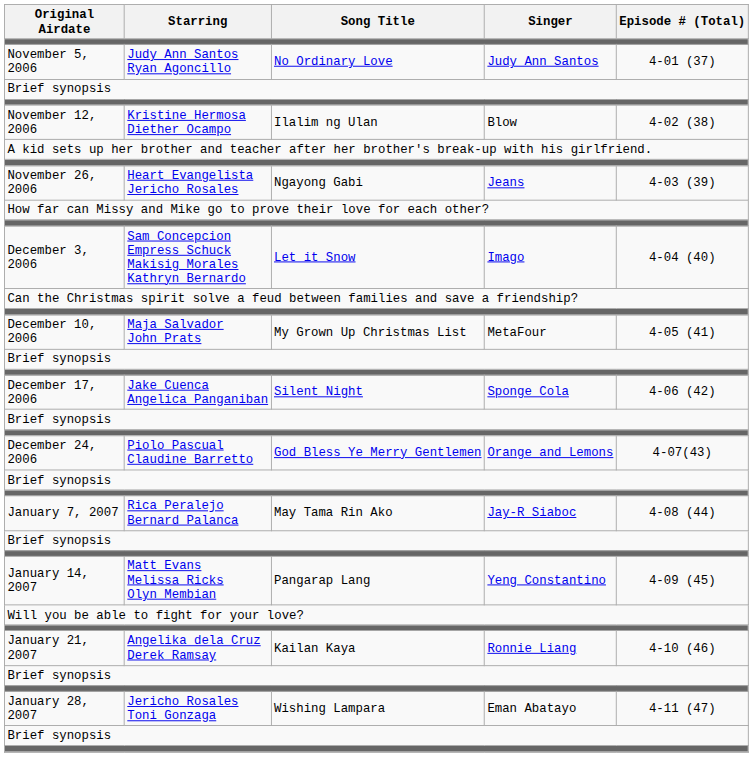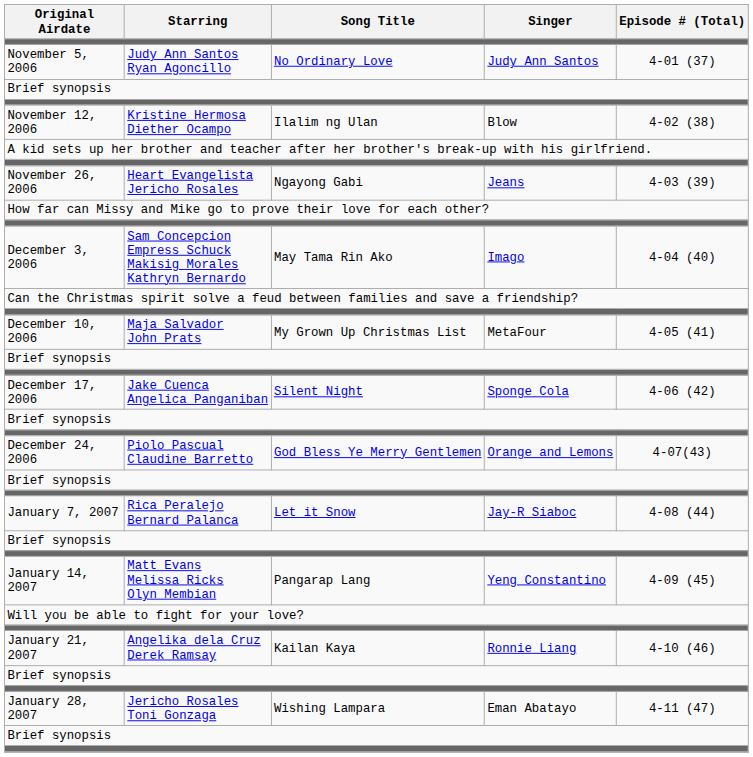 <table class="wikitable">
 <tr>
 <th width=120px>Original Airdate</th>
 <th>Starring</th>
 <th>Song Title</th>
 <th>Singer</th>
 <th>Episode # (Total)</th>
 </tr>
 <tr bgcolor="#666">
 <td colspan="6"></td>
 </tr>
 <tr>
 <td>November 5, 2006</td>
 <td><a href='#'>Judy Ann Santos</a><br> <a href='#'>Ryan Agoncillo</a></td>
 <td><a href='#'>No Ordinary Love</a></td>
 <td><a href='#'>Judy Ann Santos</a></td>
 <td align="center">4-01 (37)</td>
 </tr>
 <tr>
 <td colspan="5">Brief synopsis</td>
 </tr>
 <tr bgcolor="#666">
 <td colspan="6"></td>
 </tr>
 <tr>
 <td>November 12, 2006</td>
 <td><a href='#'>Kristine Hermosa</a><br> <a href='#'>Diether Ocampo</a></td>
 <td>Ilalim ng Ulan</td>
 <td>Blow</td>
 <td align="center">4-02 (38)</td>
 </tr>
 <tr>
 <td colspan="5">A kid sets up her brother and teacher after her brother's break-up with his girlfriend.</td>
 </tr>
 <tr bgcolor="#666">
 <td colspan="6"></td>
 </tr>
 <tr>
 <td>November 26, 2006</td>
 <td><a href='#'>Heart Evangelista</a><br> <a href='#'>Jericho Rosales</a></td>
 <td>Ngayong Gabi</td>
 <td><a href='#'>Jeans</a></td>
 <td align="center">4-03 (39)</td>
 </tr>
 <tr>
 <td colspan="5">How far can Missy and Mike go to prove their love for each other?</td>
 </tr>
 <tr bgcolor="#666">
 <td colspan="6"></td>
 </tr>
 <tr>
 <td>December 3, 2006</td>
 <td><a href='#'>Sam Concepcion</a><br> <a href='#'>Empress Schuck</a><br> <a href='#'>Makisig Morales</a><br> <a href='#'>Kathryn Bernardo</a></td>
-<td><a href='#'>Let it Snow</a></td>
+<td>May Tama Rin Ako</td>
 <td><a href='#'>Imago</a></td>
 <td align="center">4-04 (40)</td>
 </tr>
 <tr>
 <td colspan="5">Can the Christmas spirit solve a feud between families and save a friendship?</td>
 </tr>
 <tr bgcolor="#666">
 <td colspan="6"></td>
 </tr>
 <tr>
 <td>December 10, 2006</td>
 <td><a href='#'>Maja Salvador</a><br> <a href='#'>John Prats</a></td>
 <td>My Grown Up Christmas List</td>
 <td>MetaFour</td>
 <td align="center">4-05 (41)</td>
 </tr>
 <tr>
 <td colspan="5">Brief synopsis</td>
 </tr>
 <tr bgcolor="#666">
 <td colspan="6"></td>
 </tr>
 <tr>
 <td>December 17, 2006</td>
 <td><a href='#'>Jake Cuenca</a><br> <a href='#'>Angelica Panganiban</a></td>
 <td><a href='#'>Silent Night</a></td>
 <td><a href='#'>Sponge Cola</a></td>
 <td align="center">4-06 (42)</td>
 </tr>
 <tr>
 <td colspan="5">Brief synopsis</td>
 </tr>
 <tr bgcolor="#666">
 <td colspan="6"></td>
 </tr>
 <tr>
 <td>December 24, 2006</td>
 <td><a href='#'>Piolo Pascual</a><br> <a href='#'>Claudine Barretto</a></td>
 <td><a href='#'>God Bless Ye Merry Gentlemen</a></td>
 <td><a href='#'>Orange and Lemons</a></td>
 <td align="center">4-07(43)</td>
 </tr>
 <tr>
 <td colspan="5">Brief synopsis</td>
 </tr>
 <tr bgcolor="#666">
 <td colspan="6"></td>
 </tr>
 <tr>
 <td>January 7, 2007</td>
 <td><a href='#'>Rica Peralejo</a><br><a href='#'>Bernard Palanca</a></td>
-<td>May Tama Rin Ako</td>
+<td><a href='#'>Let it Snow</a></td>
 <td><a href='#'>Jay-R Siaboc</a></td>
 <td align="center">4-08 (44)</td>
 </tr>
 <tr>
 <td colspan="5">Brief synopsis</td>
 </tr>
 <tr bgcolor="#666">
 <td colspan="6"></td>
 </tr>
 <tr>
 <td>January 14, 2007</td>
 <td><a href='#'>Matt Evans</a><br><a href='#'>Melissa Ricks</a><br><a href='#'>Olyn Membian</a></td>
 <td>Pangarap Lang</td>
 <td><a href='#'>Yeng Constantino</a></td>
 <td align="center">4-09 (45)</td>
 </tr>
 <tr>
 <td colspan="5">Will you be able to fight for your love?</td>
 </tr>
 <tr bgcolor="#666">
 <td colspan="6"></td>
 </tr>
 <tr>
 <td>January 21, 2007</td>
 <td><a href='#'>Angelika dela Cruz</a><br><a href='#'>Derek Ramsay</a></td>
 <td>Kailan Kaya</td>
 <td><a href='#'>Ronnie Liang</a></td>
 <td align="center">4-10 (46)</td>
 </tr>
 <tr>
 <td colspan="5">Brief synopsis</td>
 </tr>
 <tr bgcolor="#666">
 <td colspan="6"></td>
 </tr>
 <tr>
 <td>January 28, 2007</td>
 <td><a href='#'>Jericho Rosales</a><br><a href='#'>Toni Gonzaga</a><br></td>
 <td>Wishing Lampara</td>
 <td>Eman Abatayo</td>
 <td align="center">4-11 (47)</td>
 </tr>
 <tr>
 <td colspan="5">Brief synopsis</td>
 </tr>
 <tr bgcolor="#666">
 <td colspan="6"></td>
 </tr>
 <tr>
 </tr>
 </table>
